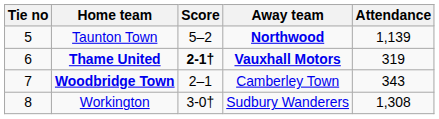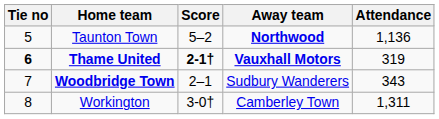 <table class="wikitable" style="text-align: center; font-size:85%">
 <tr>
 <th>Tie no</th>
 <th>Home team</th>
 <th>Score</th>
 <th>Away team</th>
 <th>Attendance</th>
 </tr>
 <tr>
 <td>5</td>
 <td><a href='#'>Taunton Town</a></td>
 <td>5–2</td>
 <td><strong><a href='#'>Northwood</a></strong></td>
-<td>1,139</td>
+<td>1,136</td>
 </tr>
 <tr>
-<td>6</td>
+<td><strong>6</strong></td>
 <td><strong><a href='#'>Thame United</a></strong></td>
 <td><strong>2-1†</strong></td>
 <td><strong><a href='#'>Vauxhall Motors</a></strong></td>
 <td>319</td>
 </tr>
 <tr>
 <td>7</td>
 <td><strong><a href='#'>Woodbridge Town</a></strong></td>
 <td>2–1</td>
-<td><a href='#'>Camberley Town</a></td>
+<td><a href='#'>Sudbury Wanderers</a></td>
 <td>343</td>
 </tr>
 <tr>
 <td>8</td>
 <td><a href='#'>Workington</a></td>
 <td>3-0†</td>
-<td><a href='#'>Sudbury Wanderers</a></td>
-<td>1,308</td>
+<td><a href='#'>Camberley Town</a></td>
+<td>1,311</td>
 </tr>
 </table>
